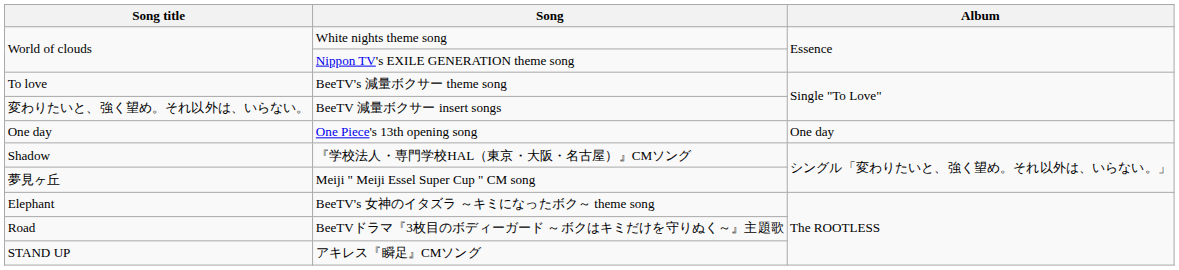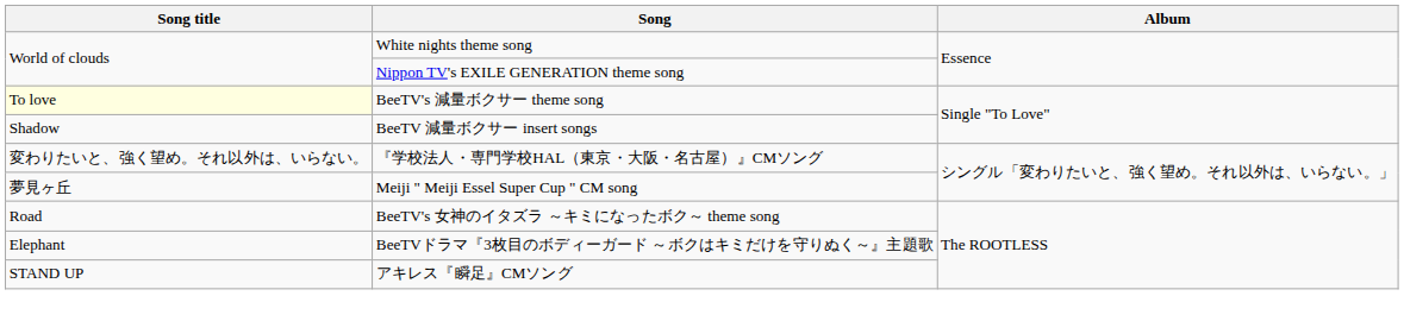 <table class="wikitable" style="font-size:small">
 <tr>
 <th>Song title</th>
 <th>Song</th>
 <th>Album</th>
 </tr>
 <tr>
 <td rowspan="2">World of clouds</td>
 <td>White nights theme song</td>
 <td rowspan="2">Essence</td>
 </tr>
 <tr>
 <td><a href='#'>Nippon TV</a>'s EXILE GENERATION theme song</td>
 </tr>
 <tr>
-<td>To love</td>
+<td style="background: lightyellow;">To love</td>
 <td>BeeTV's 減量ボクサー theme song</td>
 <td rowspan="2">Single "To Love"</td>
 </tr>
 <tr>
-<td>変わりたいと、強く望め。それ以外は、いらない。</td>
+<td>Shadow</td>
 <td>BeeTV 減量ボクサー insert songs</td>
 </tr>
 <tr>
-<td>One day</td>
-<td><a href='#'>One Piece</a>'s 13th opening song</td>
-<td>One day</td>
-</tr>
-<tr>
-<td>Shadow</td>
+<td>変わりたいと、強く望め。それ以外は、いらない。</td>
 <td>『学校法人・専門学校HAL（東京・大阪・名古屋）』CMソング</td>
 <td rowspan="2">シングル「変わりたいと、強く望め。それ以外は、いらない。」</td>
 </tr>
 <tr>
 <td>夢見ヶ丘</td>
 <td>Meiji " Meiji Essel Super Cup " CM song<br></td>
 </tr>
 <tr>
-<td>Elephant</td>
+<td>Road</td>
 <td>BeeTV's 女神のイタズラ ～キミになったボク～ theme song</td>
 <td rowspan="3">The ROOTLESS</td>
 </tr>
 <tr>
-<td>Road</td>
+<td>Elephant</td>
 <td>BeeTVドラマ『3枚目のボディーガード ～ボクはキミだけを守りぬく～』主題歌</td>
 </tr>
 <tr>
 <td>STAND UP</td>
 <td>アキレス『瞬足』CMソング</td>
 </tr>
 </table>
